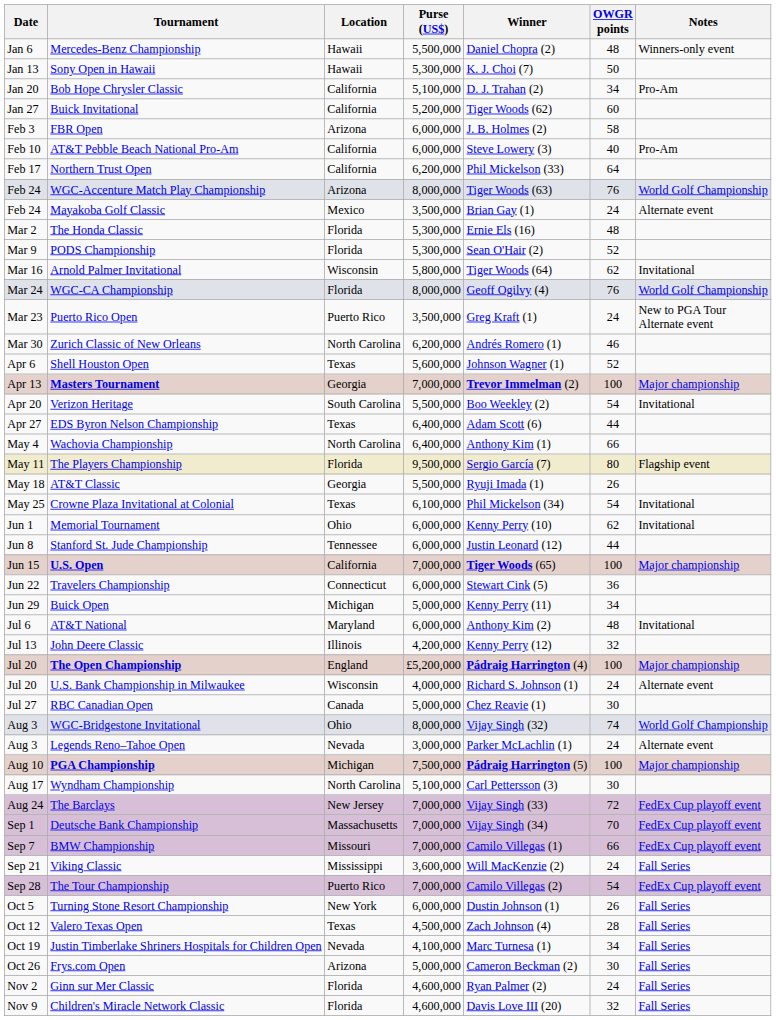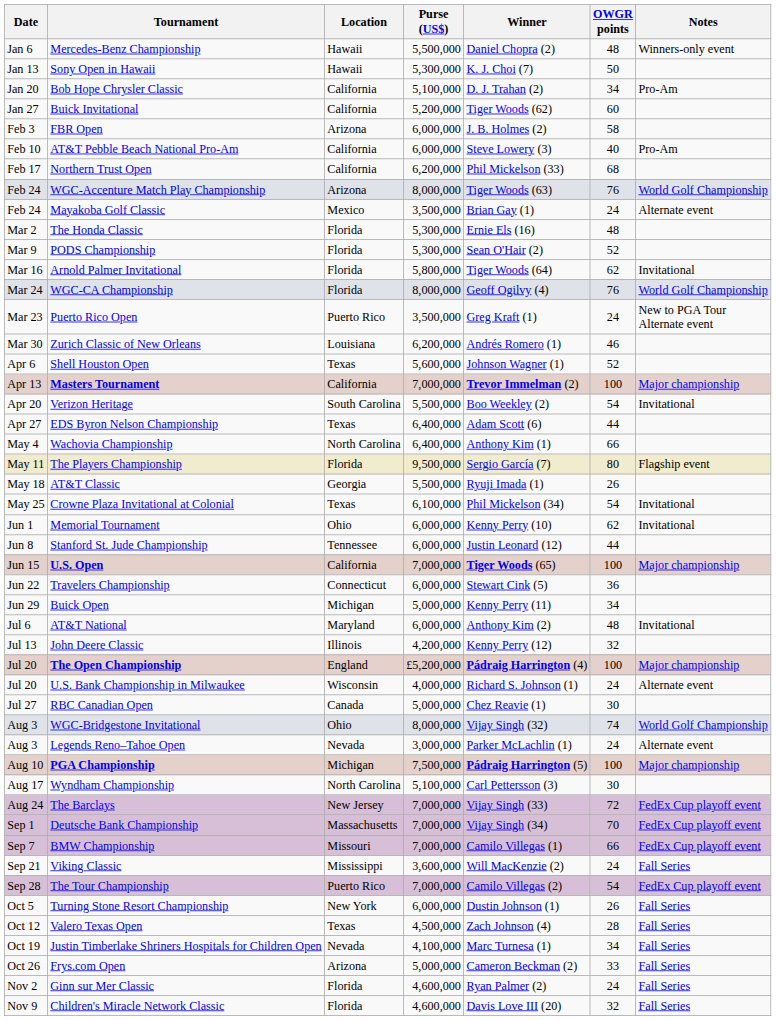 <table class="wikitable" style="font-size:95%">
 <tr>
 <th>Date</th>
 <th>Tournament</th>
 <th>Location</th>
 <th>Purse<br>(<a href='#'>US$</a>)</th>
 <th>Winner</th>
 <th><a href='#'>OWGR</a><br>points</th>
 <th>Notes</th>
 </tr>
 <tr>
 <td>Jan 6</td>
 <td><a href='#'>Mercedes-Benz Championship</a></td>
 <td>Hawaii</td>
 <td align=right>5,500,000</td>
 <td> <a href='#'>Daniel Chopra</a> (2)</td>
 <td align=center>48</td>
 <td>Winners-only event</td>
 </tr>
 <tr>
 <td>Jan 13</td>
 <td><a href='#'>Sony Open in Hawaii</a></td>
 <td>Hawaii</td>
 <td align=right>5,300,000</td>
 <td> <a href='#'>K. J. Choi</a> (7)</td>
 <td align=center>50</td>
 <td></td>
 </tr>
 <tr>
 <td>Jan 20</td>
 <td><a href='#'>Bob Hope Chrysler Classic</a></td>
 <td>California</td>
 <td align=right>5,100,000</td>
 <td> <a href='#'>D. J. Trahan</a> (2)</td>
 <td align=center>34</td>
 <td>Pro-Am</td>
 </tr>
 <tr>
 <td>Jan 27</td>
 <td><a href='#'>Buick Invitational</a></td>
 <td>California</td>
 <td align=right>5,200,000</td>
 <td> <a href='#'>Tiger Woods</a> (62)</td>
 <td align=center>60</td>
 <td></td>
 </tr>
 <tr>
 <td>Feb 3</td>
 <td><a href='#'>FBR Open</a></td>
 <td>Arizona</td>
 <td align=right>6,000,000</td>
 <td> <a href='#'>J. B. Holmes</a> (2)</td>
 <td align=center>58</td>
 <td></td>
 </tr>
 <tr>
 <td>Feb 10</td>
 <td><a href='#'>AT&T Pebble Beach National Pro-Am</a></td>
 <td>California</td>
 <td align=right>6,000,000</td>
 <td> <a href='#'>Steve Lowery</a> (3)</td>
 <td align=center>40</td>
 <td>Pro-Am</td>
 </tr>
 <tr>
 <td>Feb 17</td>
 <td><a href='#'>Northern Trust Open</a></td>
 <td>California</td>
 <td align=right>6,200,000</td>
 <td> <a href='#'>Phil Mickelson</a> (33)</td>
-<td align=center>64</td>
+<td align=center>68</td>
 <td></td>
 </tr>
 <tr style="background:#dfe2e9;">
 <td>Feb 24</td>
 <td><a href='#'>WGC-Accenture Match Play Championship</a></td>
 <td>Arizona</td>
 <td align=right>8,000,000</td>
 <td> <a href='#'>Tiger Woods</a> (63)</td>
 <td align=center>76</td>
 <td><a href='#'>World Golf Championship</a></td>
 </tr>
 <tr>
 <td>Feb 24</td>
 <td><a href='#'>Mayakoba Golf Classic</a></td>
 <td>Mexico</td>
 <td align=right>3,500,000</td>
 <td> <a href='#'>Brian Gay</a> (1)</td>
 <td align=center>24</td>
 <td>Alternate event</td>
 </tr>
 <tr>
 <td>Mar 2</td>
 <td><a href='#'>The Honda Classic</a></td>
 <td>Florida</td>
 <td align=right>5,300,000</td>
 <td> <a href='#'>Ernie Els</a> (16)</td>
 <td align=center>48</td>
 <td></td>
 </tr>
 <tr>
 <td>Mar 9</td>
 <td><a href='#'>PODS Championship</a></td>
 <td>Florida</td>
 <td align=right>5,300,000</td>
 <td> <a href='#'>Sean O'Hair</a> (2)</td>
 <td align=center>52</td>
 <td></td>
 </tr>
 <tr>
 <td>Mar 16</td>
 <td><a href='#'>Arnold Palmer Invitational</a></td>
-<td>Wisconsin</td>
+<td>Florida</td>
 <td align=right>5,800,000</td>
 <td> <a href='#'>Tiger Woods</a> (64)</td>
 <td align=center>62</td>
 <td>Invitational</td>
 </tr>
 <tr style="background:#dfe2e9;">
 <td>Mar 24</td>
 <td><a href='#'>WGC-CA Championship</a></td>
 <td>Florida</td>
 <td align=right>8,000,000</td>
 <td> <a href='#'>Geoff Ogilvy</a> (4)</td>
 <td align=center>76</td>
 <td><a href='#'>World Golf Championship</a></td>
 </tr>
 <tr>
 <td>Mar 23</td>
 <td><a href='#'>Puerto Rico Open</a></td>
 <td>Puerto Rico</td>
 <td align=right>3,500,000</td>
 <td> <a href='#'>Greg Kraft</a> (1)</td>
 <td align=center>24</td>
 <td>New to PGA Tour<br>Alternate event</td>
 </tr>
 <tr>
 <td>Mar 30</td>
 <td><a href='#'>Zurich Classic of New Orleans</a></td>
-<td>North Carolina</td>
+<td>Louisiana</td>
 <td align=right>6,200,000</td>
 <td> <a href='#'>Andrés Romero</a> (1)</td>
 <td align=center>46</td>
 <td></td>
 </tr>
 <tr>
 <td>Apr 6</td>
 <td><a href='#'>Shell Houston Open</a></td>
 <td>Texas</td>
 <td align=right>5,600,000</td>
 <td> <a href='#'>Johnson Wagner</a> (1)</td>
 <td align=center>52</td>
 <td></td>
 </tr>
 <tr style="background:#e5d1cb;">
 <td>Apr 13</td>
 <td><strong><a href='#'>Masters Tournament</a></strong></td>
-<td>Georgia</td>
+<td>California</td>
 <td align=right>7,000,000</td>
 <td> <strong><a href='#'>Trevor Immelman</a></strong> (2)</td>
 <td align=center>100</td>
 <td><a href='#'>Major championship</a></td>
 </tr>
 <tr>
 <td>Apr 20</td>
 <td><a href='#'>Verizon Heritage</a></td>
 <td>South Carolina</td>
 <td align=right>5,500,000</td>
 <td> <a href='#'>Boo Weekley</a> (2)</td>
 <td align=center>54</td>
 <td>Invitational</td>
 </tr>
 <tr>
 <td>Apr 27</td>
 <td><a href='#'>EDS Byron Nelson Championship</a></td>
 <td>Texas</td>
 <td align=right>6,400,000</td>
 <td> <a href='#'>Adam Scott</a> (6)</td>
 <td align=center>44</td>
 <td></td>
 </tr>
 <tr>
 <td>May 4</td>
 <td><a href='#'>Wachovia Championship</a></td>
 <td>North Carolina</td>
 <td align=right>6,400,000</td>
 <td> <a href='#'>Anthony Kim</a> (1)</td>
 <td align=center>66</td>
 <td></td>
 </tr>
 <tr style="background:#f2ecce;">
 <td>May 11</td>
 <td><a href='#'>The Players Championship</a></td>
 <td>Florida</td>
 <td align=right>9,500,000</td>
 <td> <a href='#'>Sergio García</a> (7)</td>
 <td align=center>80</td>
 <td>Flagship event</td>
 </tr>
 <tr>
 <td>May 18</td>
 <td><a href='#'>AT&T Classic</a></td>
 <td>Georgia</td>
 <td align=right>5,500,000</td>
 <td> <a href='#'>Ryuji Imada</a> (1)</td>
 <td align=center>26</td>
 <td></td>
 </tr>
 <tr>
 <td>May 25</td>
 <td><a href='#'>Crowne Plaza Invitational at Colonial</a></td>
 <td>Texas</td>
 <td align=right>6,100,000</td>
 <td> <a href='#'>Phil Mickelson</a> (34)</td>
 <td align=center>54</td>
 <td>Invitational</td>
 </tr>
 <tr>
 <td>Jun 1</td>
 <td><a href='#'>Memorial Tournament</a></td>
 <td>Ohio</td>
 <td align=right>6,000,000</td>
 <td> <a href='#'>Kenny Perry</a> (10)</td>
 <td align=center>62</td>
 <td>Invitational</td>
 </tr>
 <tr>
 <td>Jun 8</td>
 <td><a href='#'>Stanford St. Jude Championship</a></td>
 <td>Tennessee</td>
 <td align=right>6,000,000</td>
 <td> <a href='#'>Justin Leonard</a> (12)</td>
 <td align=center>44</td>
 <td></td>
 </tr>
 <tr style="background:#e5d1cb;">
 <td>Jun 15</td>
 <td><strong><a href='#'>U.S. Open</a></strong></td>
 <td>California</td>
 <td align=right>7,000,000</td>
 <td> <strong><a href='#'>Tiger Woods</a></strong> (65)</td>
 <td align=center>100</td>
 <td><a href='#'>Major championship</a></td>
 </tr>
 <tr>
 <td>Jun 22</td>
 <td><a href='#'>Travelers Championship</a></td>
 <td>Connecticut</td>
 <td align=right>6,000,000</td>
 <td> <a href='#'>Stewart Cink</a> (5)</td>
 <td align=center>36</td>
 <td></td>
 </tr>
 <tr>
 <td>Jun 29</td>
 <td><a href='#'>Buick Open</a></td>
 <td>Michigan</td>
 <td align=right>5,000,000</td>
 <td> <a href='#'>Kenny Perry</a> (11)</td>
 <td align=center>34</td>
 <td></td>
 </tr>
 <tr>
 <td>Jul 6</td>
 <td><a href='#'>AT&T National</a></td>
 <td>Maryland</td>
 <td align=right>6,000,000</td>
 <td> <a href='#'>Anthony Kim</a> (2)</td>
 <td align=center>48</td>
 <td>Invitational</td>
 </tr>
 <tr>
 <td>Jul 13</td>
 <td><a href='#'>John Deere Classic</a></td>
 <td>Illinois</td>
 <td align=right>4,200,000</td>
 <td> <a href='#'>Kenny Perry</a> (12)</td>
 <td align=center>32</td>
 <td></td>
 </tr>
 <tr style="background:#e5d1cb;">
 <td>Jul 20</td>
 <td><strong><a href='#'>The Open Championship</a></strong></td>
 <td>England</td>
 <td align=right>£5,200,000</td>
 <td> <strong><a href='#'>Pádraig Harrington</a></strong> (4)</td>
 <td align=center>100</td>
 <td><a href='#'>Major championship</a></td>
 </tr>
 <tr>
 <td>Jul 20</td>
 <td><a href='#'>U.S. Bank Championship in Milwaukee</a></td>
 <td>Wisconsin</td>
 <td align=right>4,000,000</td>
 <td> <a href='#'>Richard S. Johnson</a> (1)</td>
 <td align=center>24</td>
 <td>Alternate event</td>
 </tr>
 <tr>
 <td>Jul 27</td>
 <td><a href='#'>RBC Canadian Open</a></td>
 <td>Canada</td>
 <td align=right>5,000,000</td>
 <td> <a href='#'>Chez Reavie</a> (1)</td>
 <td align=center>30</td>
 <td></td>
 </tr>
 <tr style="background:#dfe2e9;">
 <td>Aug 3</td>
 <td><a href='#'>WGC-Bridgestone Invitational</a></td>
 <td>Ohio</td>
 <td align=right>8,000,000</td>
 <td> <a href='#'>Vijay Singh</a> (32)</td>
 <td align=center>74</td>
 <td><a href='#'>World Golf Championship</a></td>
 </tr>
 <tr>
 <td>Aug 3</td>
 <td><a href='#'>Legends Reno–Tahoe Open</a></td>
 <td>Nevada</td>
 <td align=right>3,000,000</td>
 <td> <a href='#'>Parker McLachlin</a> (1)</td>
 <td align=center>24</td>
 <td>Alternate event</td>
 </tr>
 <tr style="background:#e5d1cb;">
 <td>Aug 10</td>
 <td><strong><a href='#'>PGA Championship</a></strong></td>
 <td>Michigan</td>
 <td align=right>7,500,000</td>
 <td> <strong><a href='#'>Pádraig Harrington</a></strong> (5)</td>
 <td align=center>100</td>
 <td><a href='#'>Major championship</a></td>
 </tr>
 <tr>
 <td>Aug 17</td>
 <td><a href='#'>Wyndham Championship</a></td>
 <td>North Carolina</td>
 <td align=right>5,100,000</td>
 <td> <a href='#'>Carl Pettersson</a> (3)</td>
 <td align=center>30</td>
 <td></td>
 </tr>
 <tr style="background:thistle;">
 <td>Aug 24</td>
 <td><a href='#'>The Barclays</a></td>
 <td>New Jersey</td>
 <td align=right>7,000,000</td>
 <td> <a href='#'>Vijay Singh</a> (33)</td>
 <td align=center>72</td>
 <td><a href='#'>FedEx Cup playoff event</a></td>
 </tr>
 <tr style="background:thistle;">
 <td>Sep 1</td>
 <td><a href='#'>Deutsche Bank Championship</a></td>
 <td>Massachusetts</td>
 <td align=right>7,000,000</td>
 <td> <a href='#'>Vijay Singh</a> (34)</td>
 <td align=center>70</td>
 <td><a href='#'>FedEx Cup playoff event</a></td>
 </tr>
 <tr style="background:thistle;">
 <td>Sep 7</td>
 <td><a href='#'>BMW Championship</a></td>
 <td>Missouri</td>
 <td align=right>7,000,000</td>
 <td> <a href='#'>Camilo Villegas</a> (1)</td>
 <td align=center>66</td>
 <td><a href='#'>FedEx Cup playoff event</a></td>
 </tr>
 <tr>
 <td>Sep 21</td>
 <td><a href='#'>Viking Classic</a></td>
 <td>Mississippi</td>
 <td align=right>3,600,000</td>
 <td> <a href='#'>Will MacKenzie</a> (2)</td>
 <td align=center>24</td>
 <td><a href='#'>Fall Series</a></td>
 </tr>
 <tr style="background:thistle;">
 <td>Sep 28</td>
 <td><a href='#'>The Tour Championship</a></td>
 <td>Puerto Rico</td>
 <td align=right>7,000,000</td>
 <td> <a href='#'>Camilo Villegas</a> (2)</td>
 <td align=center>54</td>
 <td><a href='#'>FedEx Cup playoff event</a></td>
 </tr>
 <tr>
 <td>Oct 5</td>
 <td><a href='#'>Turning Stone Resort Championship</a></td>
 <td>New York</td>
 <td align=right>6,000,000</td>
 <td> <a href='#'>Dustin Johnson</a> (1)</td>
 <td align=center>26</td>
 <td><a href='#'>Fall Series</a></td>
 </tr>
 <tr>
 <td>Oct 12</td>
 <td><a href='#'>Valero Texas Open</a></td>
 <td>Texas</td>
 <td align=right>4,500,000</td>
 <td> <a href='#'>Zach Johnson</a> (4)</td>
 <td align=center>28</td>
 <td><a href='#'>Fall Series</a></td>
 </tr>
 <tr>
 <td>Oct 19</td>
 <td><a href='#'>Justin Timberlake Shriners Hospitals for Children Open</a></td>
 <td>Nevada</td>
 <td align=right>4,100,000</td>
 <td> <a href='#'>Marc Turnesa</a> (1)</td>
 <td align=center>34</td>
 <td><a href='#'>Fall Series</a></td>
 </tr>
 <tr>
 <td>Oct 26</td>
 <td><a href='#'>Frys.com Open</a></td>
 <td>Arizona</td>
 <td align=right>5,000,000</td>
 <td> <a href='#'>Cameron Beckman</a> (2)</td>
-<td align=center>30</td>
+<td align=center>33</td>
 <td><a href='#'>Fall Series</a></td>
 </tr>
 <tr>
 <td>Nov 2</td>
 <td><a href='#'>Ginn sur Mer Classic</a></td>
 <td>Florida</td>
 <td align=right>4,600,000</td>
 <td> <a href='#'>Ryan Palmer</a> (2)</td>
 <td align=center>24</td>
 <td><a href='#'>Fall Series</a></td>
 </tr>
 <tr>
 <td>Nov 9</td>
 <td><a href='#'>Children's Miracle Network Classic</a></td>
 <td>Florida</td>
 <td align=right>4,600,000</td>
 <td> <a href='#'>Davis Love III</a> (20)</td>
 <td align=center>32</td>
 <td><a href='#'>Fall Series</a></td>
 </tr>
 </table>
